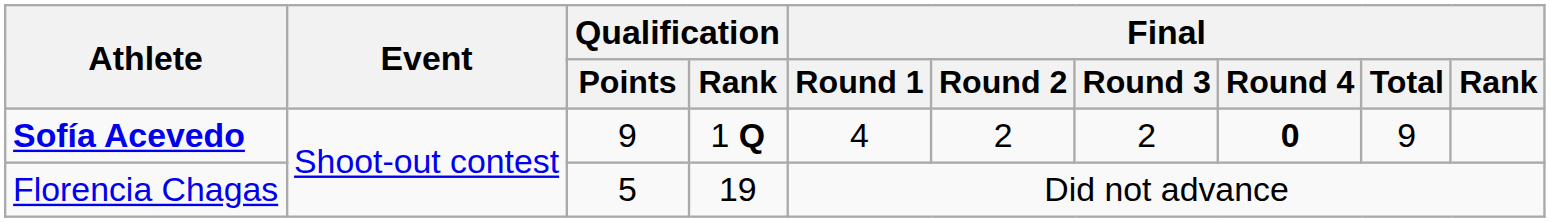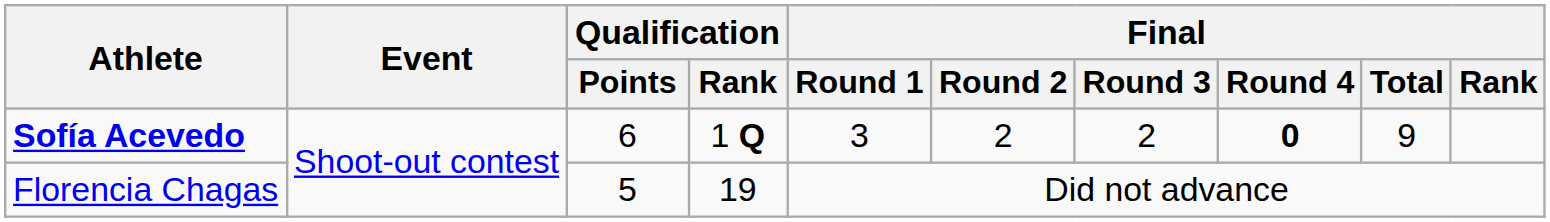 <table class="wikitable" style="font-size:90%;">
 <tr>
 <th rowspan=2>Athlete</th>
 <th rowspan=2>Event</th>
 <th colspan=2>Qualification</th>
 <th colspan=6>Final</th>
 </tr>
 <tr style="font-size:95%">
 <th>Points</th>
 <th>Rank</th>
 <th>Round 1</th>
 <th>Round 2</th>
 <th>Round 3</th>
 <th>Round 4</th>
 <th>Total</th>
 <th>Rank</th>
 </tr>
 <tr align=center>
 <td align=left><strong><a href='#'>Sofía Acevedo</a></strong></td>
 <td rowspan=2 align=left><a href='#'>Shoot-out contest</a></td>
-<td>9</td>
+<td>6</td>
 <td>1 <strong>Q</strong></td>
-<td>4</td>
+<td>3</td>
 <td>2</td>
 <td>2</td>
 <td><strong>0</strong></td>
 <td>9</td>
 <td></td>
 </tr>
 <tr align=center>
 <td align=left><a href='#'>Florencia Chagas</a></td>
 <td>5</td>
 <td>19</td>
 <td colspan=6>Did not advance</td>
 </tr>
 </table>
